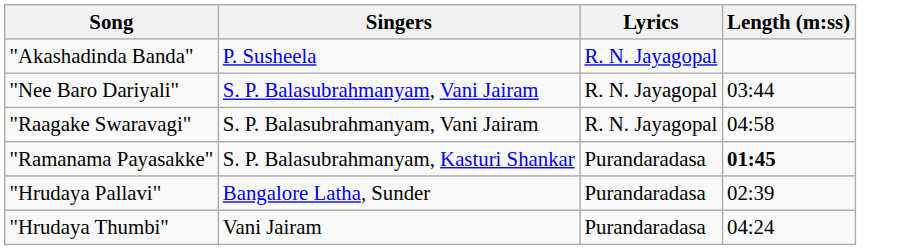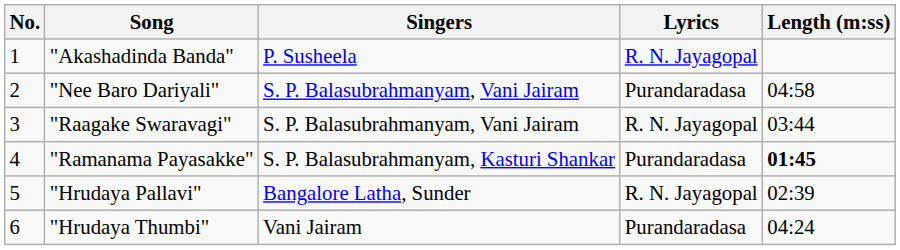 <table class="wikitable" style="font-size:95%;">
 <tr>
+<th>No.</th>
 <th>Song</th>
 <th>Singers</th>
 <th>Lyrics</th>
 <th>Length (m:ss)</th>
 </tr>
 <tr>
+<td>1</td>
 <td>"Akashadinda Banda"</td>
 <td><a href='#'>P. Susheela</a></td>
 <td><a href='#'>R. N. Jayagopal</a></td>
 <td></td>
 </tr>
 <tr>
+<td>2</td>
 <td>"Nee Baro Dariyali"</td>
 <td><a href='#'>S. P. Balasubrahmanyam</a>, <a href='#'>Vani Jairam</a></td>
+<td>Purandaradasa</td>
+<td>04:58</td>
+</tr>
+<tr>
+<td>3</td>
+<td>"Raagake Swaravagi"</td>
+<td>S. P. Balasubrahmanyam, Vani Jairam</td>
 <td>R. N. Jayagopal</td>
 <td>03:44</td>
 </tr>
 <tr>
-<td>"Raagake Swaravagi"</td>
-<td>S. P. Balasubrahmanyam, Vani Jairam</td>
-<td>R. N. Jayagopal</td>
-<td>04:58</td>
-</tr>
-<tr>
+<td>4</td>
 <td>"Ramanama Payasakke"</td>
 <td>S. P. Balasubrahmanyam, <a href='#'>Kasturi Shankar</a></td>
 <td>Purandaradasa</td>
 <td><strong>01:45</strong></td>
 </tr>
 <tr>
+<td>5</td>
 <td>"Hrudaya Pallavi"</td>
 <td><a href='#'>Bangalore Latha</a>, Sunder</td>
-<td>Purandaradasa</td>
+<td>R. N. Jayagopal</td>
 <td>02:39</td>
 </tr>
 <tr>
+<td>6</td>
 <td>"Hrudaya Thumbi"</td>
 <td>Vani Jairam</td>
 <td>Purandaradasa</td>
 <td>04:24</td>
 </tr>
 </table>
